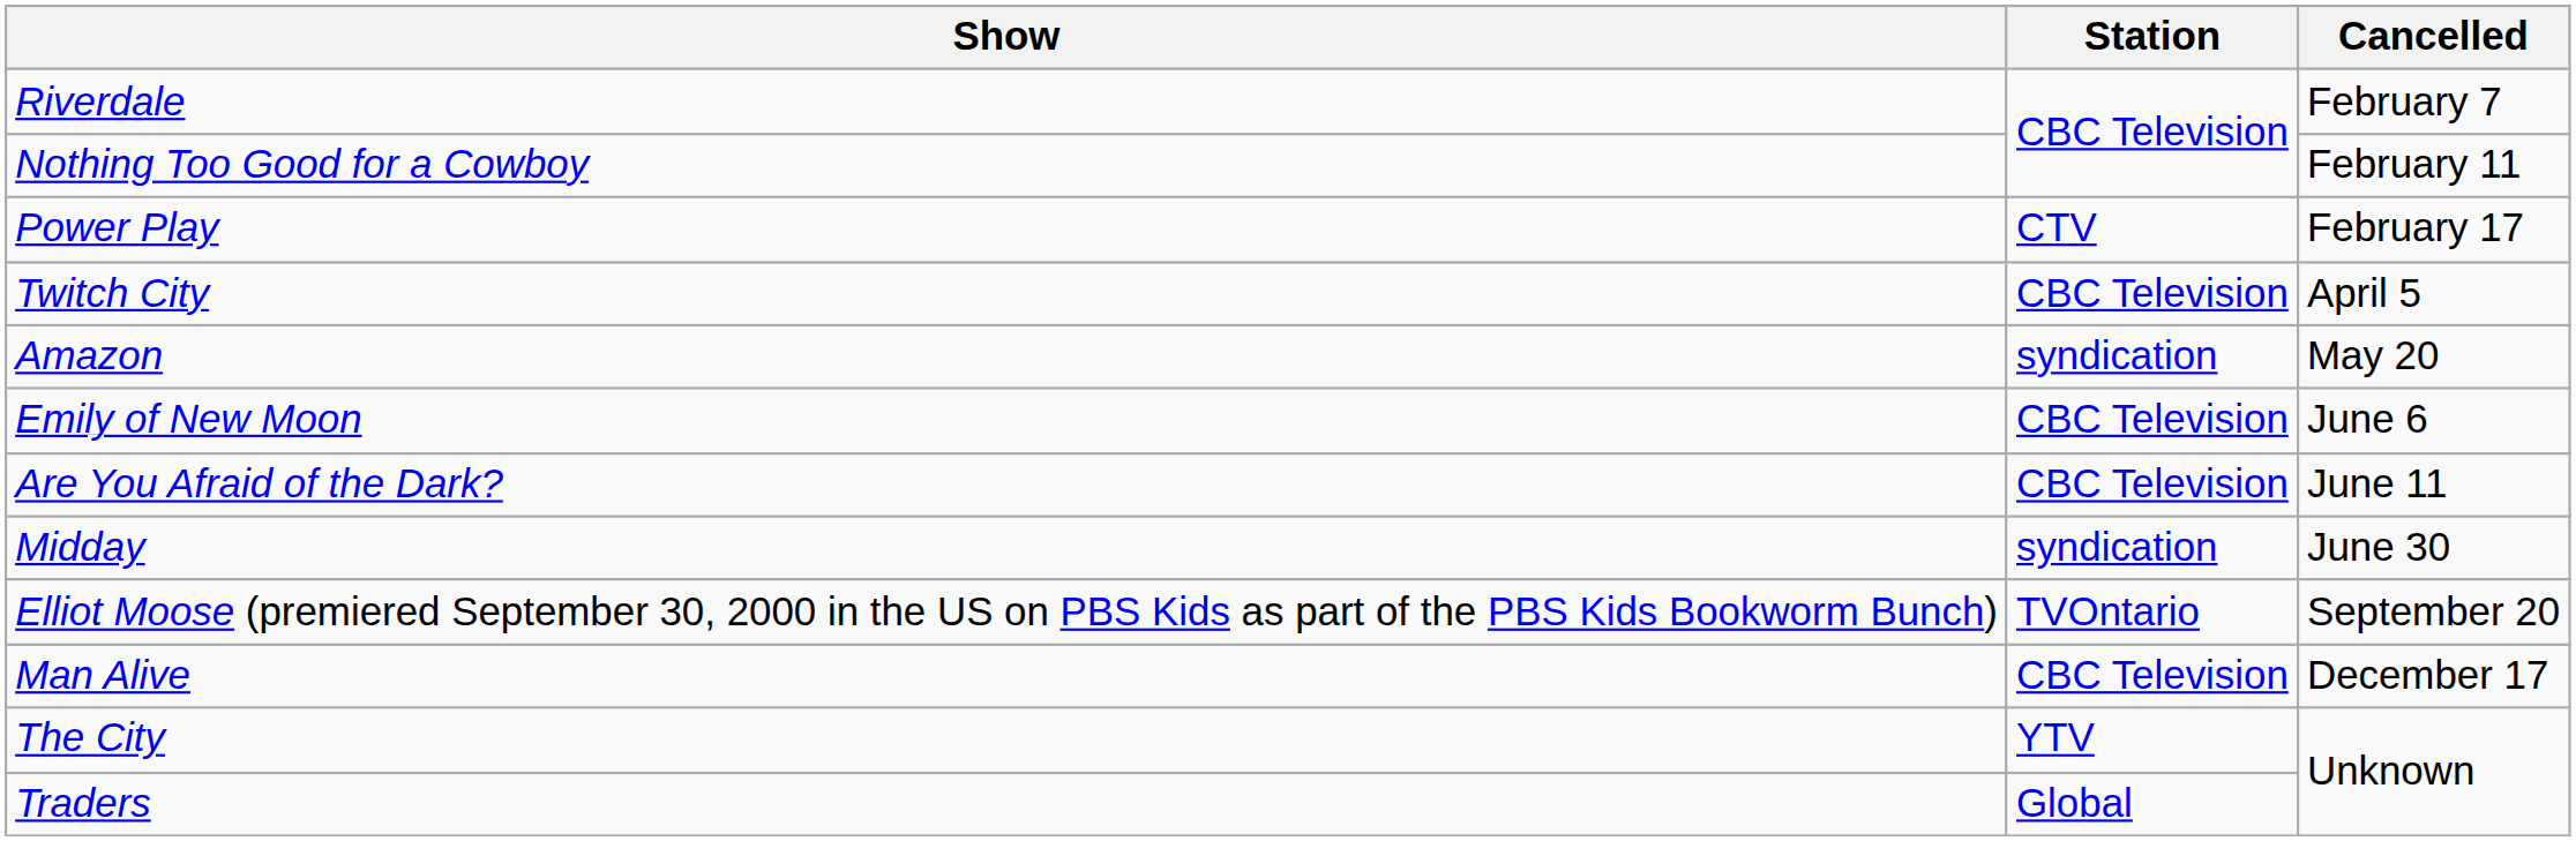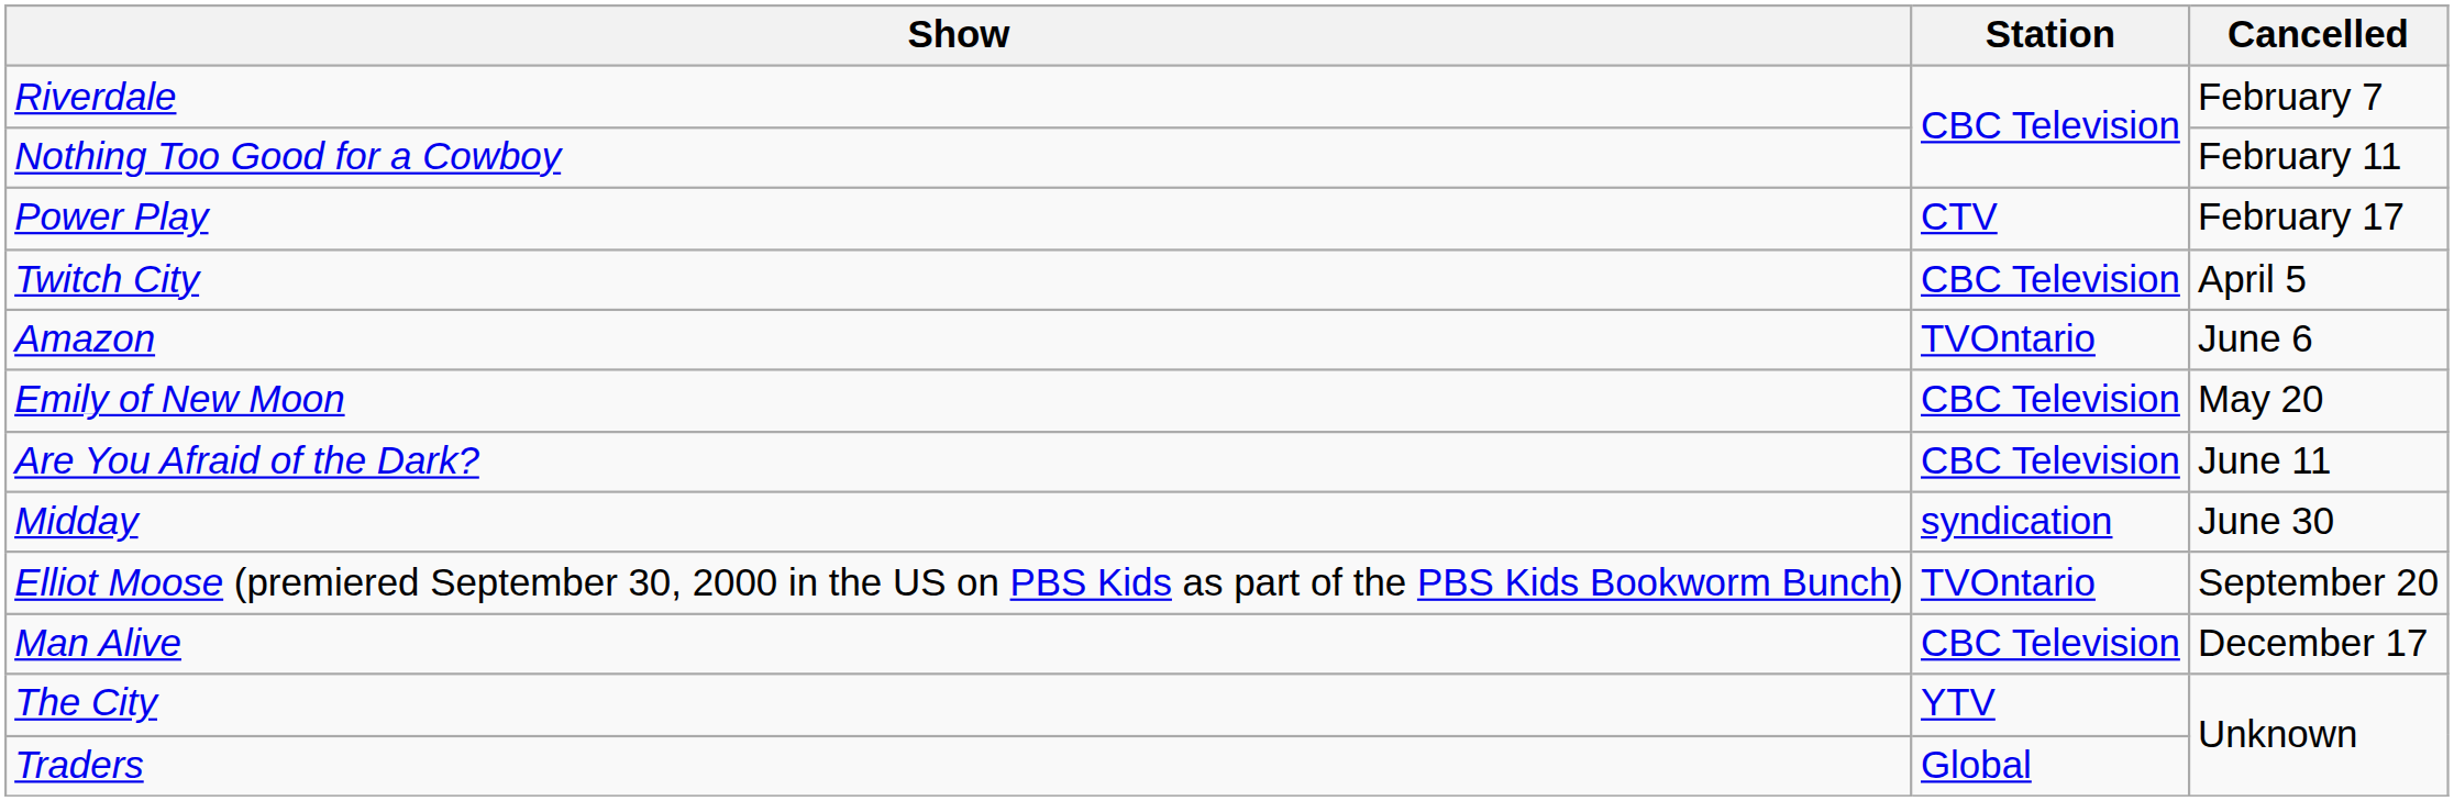 <table class="wikitable">
 <tr>
 <th>Show</th>
 <th>Station</th>
 <th>Cancelled</th>
 </tr>
 <tr>
 <td><em><a href='#'>Riverdale</a></em></td>
 <td rowspan=2><a href='#'>CBC Television</a></td>
 <td>February 7</td>
 </tr>
 <tr>
 <td><em><a href='#'>Nothing Too Good for a Cowboy</a></em></td>
 <td>February 11</td>
 </tr>
 <tr>
 <td><em><a href='#'>Power Play</a></em></td>
 <td><a href='#'>CTV</a></td>
 <td>February 17</td>
 </tr>
 <tr>
 <td><em><a href='#'>Twitch City</a></em></td>
 <td><a href='#'>CBC Television</a></td>
 <td>April 5</td>
 </tr>
 <tr>
 <td><em><a href='#'>Amazon</a></em></td>
-<td><a href='#'>syndication</a></td>
-<td>May 20</td>
+<td><a href='#'>TVOntario</a></td>
+<td>June 6</td>
 </tr>
 <tr>
 <td><em><a href='#'>Emily of New Moon</a></em></td>
 <td><a href='#'>CBC Television</a></td>
-<td>June 6</td>
+<td>May 20</td>
 </tr>
 <tr>
 <td><em><a href='#'>Are You Afraid of the Dark?</a></em></td>
 <td><a href='#'>CBC Television</a></td>
 <td>June 11</td>
 </tr>
 <tr>
 <td><em><a href='#'>Midday</a></em></td>
 <td><a href='#'>syndication</a></td>
 <td>June 30</td>
 </tr>
 <tr>
 <td><em><a href='#'>Elliot Moose</a></em> (premiered September 30, 2000 in the US on <a href='#'>PBS Kids</a> as part of the <a href='#'>PBS Kids Bookworm Bunch</a>)</td>
 <td><a href='#'>TVOntario</a></td>
 <td>September 20</td>
 </tr>
 <tr>
 <td><em><a href='#'>Man Alive</a></em></td>
 <td><a href='#'>CBC Television</a></td>
 <td>December 17</td>
 </tr>
 <tr>
 <td><em><a href='#'>The City</a></em></td>
 <td><a href='#'>YTV</a></td>
 <td rowspan="2">Unknown</td>
 </tr>
 <tr>
 <td><em><a href='#'>Traders</a></em></td>
 <td><a href='#'>Global</a></td>
 </tr>
 </table>
